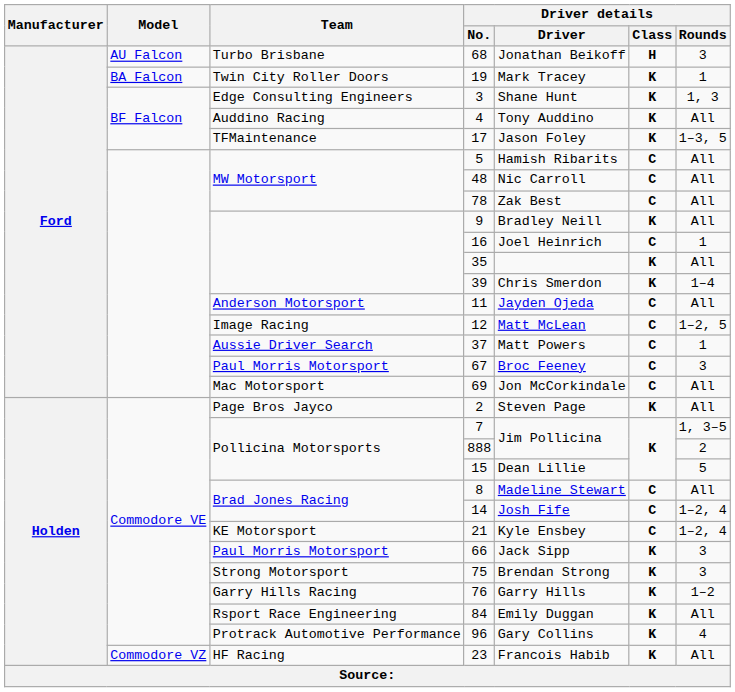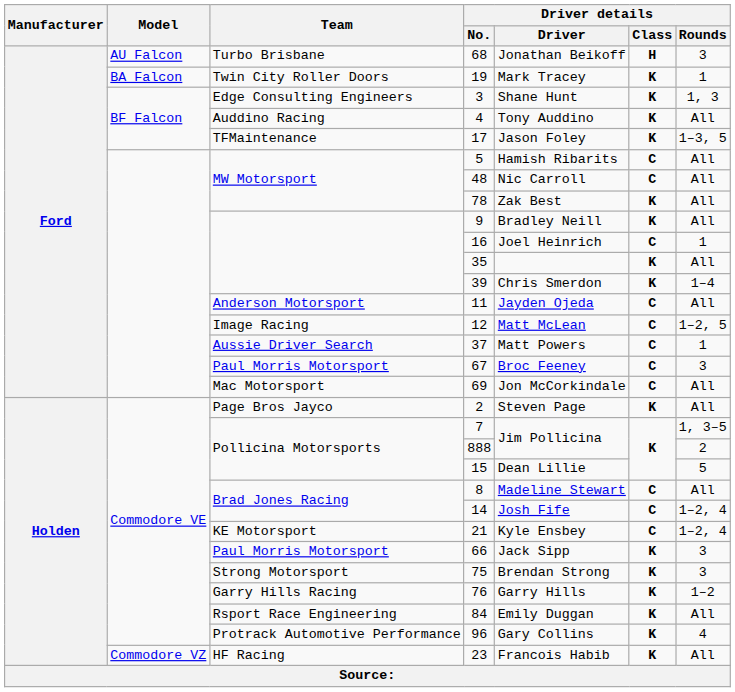 <table class="wikitable" style="font-size: 87%">
 <tr>
 <th rowspan=2>Manufacturer</th>
 <th rowspan=2>Model</th>
 <th rowspan=2>Team</th>
 <th colspan=4>Driver details</th>
 </tr>
 <tr>
 <th>No.</th>
 <th>Driver</th>
 <th>Class</th>
 <th>Rounds</th>
 </tr>
 <tr>
 <th rowspan="17"><a href='#'>Ford</a></th>
 <td><a href='#'>AU Falcon</a></td>
 <td>Turbo Brisbane</td>
 <td align="center">68</td>
 <td> Jonathan Beikoff</td>
 <td align="center"><strong><span>H</span></strong></td>
 <td align="center">3</td>
 </tr>
 <tr>
 <td><a href='#'>BA Falcon</a></td>
 <td>Twin City Roller Doors</td>
 <td align="center">19</td>
 <td> Mark Tracey</td>
 <td align="center"><strong><span>K</span></strong></td>
 <td align="center">1</td>
 </tr>
 <tr>
 <td rowspan="3"><a href='#'>BF Falcon</a></td>
 <td>Edge Consulting Engineers</td>
 <td align="center">3</td>
 <td> Shane Hunt</td>
 <td align="center"><strong><span>K</span></strong></td>
 <td align="center">1, 3</td>
 </tr>
 <tr>
 <td>Auddino Racing</td>
 <td align="center">4</td>
 <td> Tony Auddino</td>
 <td align="center"><strong><span>K</span></strong></td>
 <td align="center">All</td>
 </tr>
 <tr>
 <td>TFMaintenance</td>
 <td align="center">17</td>
 <td> Jason Foley</td>
 <td align="center"><strong><span>K</span></strong></td>
 <td align="center">1–3, 5</td>
 </tr>
 <tr>
 <td rowspan="12"></td>
 <td rowspan="3"><a href='#'>MW Motorsport</a></td>
 <td align="center">5</td>
 <td> Hamish Ribarits</td>
 <td align="center"><strong><span>C</span></strong></td>
 <td align="center">All</td>
 </tr>
 <tr>
 <td align="center">48</td>
 <td> Nic Carroll</td>
 <td align="center"><strong><span>C</span></strong></td>
 <td align="center">All</td>
 </tr>
 <tr>
 <td align="center">78</td>
 <td> Zak Best</td>
-<td align="center"><strong><span>C</span></strong></td>
+<td align="center"><strong><span>K</span></strong></td>
 <td align="center">All</td>
 </tr>
 <tr>
 <td rowspan="4"></td>
 <td align="center">9</td>
 <td> Bradley Neill</td>
 <td align="center"><strong><span>K</span></strong></td>
 <td align="center">All</td>
 </tr>
 <tr>
 <td align="center">16</td>
 <td> Joel Heinrich</td>
 <td align="center"><strong><span>C</span></strong></td>
 <td align=center>1</td>
 </tr>
 <tr>
 <td align="center">35</td>
 <td></td>
 <td align="center"><strong><span>K</span></strong></td>
 <td align="center">All</td>
 </tr>
 <tr>
 <td align="center">39</td>
 <td> Chris Smerdon</td>
 <td align="center"><strong><span>K</span></strong></td>
 <td align="center">1–4</td>
 </tr>
 <tr>
 <td><a href='#'>Anderson Motorsport</a></td>
 <td align="center">11</td>
 <td> <a href='#'>Jayden Ojeda</a></td>
 <td align="center"><strong><span>C</span></strong></td>
 <td align="center">All</td>
 </tr>
 <tr>
 <td>Image Racing</td>
 <td align="center">12</td>
 <td nowrap> <a href='#'>Matt McLean</a></td>
 <td align="center"><strong><span>C</span></strong></td>
 <td align=center>1–2, 5</td>
 </tr>
 <tr>
 <td><a href='#'>Aussie Driver Search</a></td>
 <td align="center">37</td>
 <td> Matt Powers</td>
 <td align="center"><strong><span>C</span></strong></td>
 <td align=center>1</td>
 </tr>
 <tr>
 <td nowrap><a href='#'>Paul Morris Motorsport</a></td>
 <td align="center">67</td>
 <td> <a href='#'>Broc Feeney</a></td>
 <td align="center"><strong><span>C</span></strong></td>
 <td align="center">3</td>
 </tr>
 <tr>
 <td>Mac Motorsport</td>
 <td align="center">69</td>
 <td nowrap> Jon McCorkindale</td>
 <td align="center"><strong><span>C</span></strong></td>
 <td align=center>All</td>
 </tr>
 <tr>
 <th rowspan="13"><a href='#'>Holden</a></th>
 <td rowspan="12" nowrap=""><a href='#'>Commodore VE</a></td>
 <td>Page Bros Jayco</td>
 <td align="center">2</td>
 <td> Steven Page</td>
 <td align="center"><strong><span>K</span></strong></td>
 <td align=center>All</td>
 </tr>
 <tr>
 <td rowspan="3" nowrap>Pollicina Motorsports</td>
 <td align="center">7</td>
 <td rowspan="2"> Jim Pollicina</td>
 <td rowspan="3" align="center"><strong><span>K</span></strong></td>
 <td align=center>1, 3–5</td>
 </tr>
 <tr>
 <td align="center">888</td>
 <td align=center>2</td>
 </tr>
 <tr>
 <td align="center">15</td>
 <td> Dean Lillie</td>
 <td align=center>5</td>
 </tr>
 <tr>
 <td rowspan="2"><a href='#'>Brad Jones Racing</a></td>
 <td align="center">8</td>
 <td> <a href='#'>Madeline Stewart</a></td>
 <td align="center"><strong><span>C</span></strong></td>
 <td align=center>All</td>
 </tr>
 <tr>
 <td align="center">14</td>
 <td> <a href='#'>Josh Fife</a></td>
 <td align="center"><strong><span>C</span></strong></td>
 <td align="center">1–2, 4</td>
 </tr>
 <tr>
 <td>KE Motorsport</td>
 <td align="center">21</td>
 <td> Kyle Ensbey</td>
 <td align="center"><strong><span>C</span></strong></td>
 <td align="center">1–2, 4</td>
 </tr>
 <tr>
 <td><a href='#'>Paul Morris Motorsport</a></td>
 <td align="center">66</td>
 <td> Jack Sipp</td>
 <td align="center"><strong><span>K</span></strong></td>
 <td align="center">3</td>
 </tr>
 <tr>
 <td>Strong Motorsport</td>
 <td align="center">75</td>
 <td> Brendan Strong</td>
 <td align="center"><strong><span>K</span></strong></td>
 <td align="center">3</td>
 </tr>
 <tr>
 <td>Garry Hills Racing</td>
 <td align="center">76</td>
 <td> Garry Hills</td>
 <td align="center"><strong><span>K</span></strong></td>
 <td align=center>1–2</td>
 </tr>
 <tr>
 <td>Rsport Race Engineering</td>
 <td align="center">84</td>
 <td> Emily Duggan</td>
 <td align="center"><strong><span>K</span></strong></td>
 <td align="center">All</td>
 </tr>
 <tr>
 <td>Protrack Automotive Performance</td>
 <td align="center">96</td>
 <td> Gary Collins</td>
 <td align="center"><strong><span>K</span></strong></td>
 <td align=center>4</td>
 </tr>
 <tr>
 <td><a href='#'>Commodore VZ</a></td>
 <td>HF Racing</td>
 <td align="center">23</td>
 <td> Francois Habib</td>
 <td align="center"><strong><span>K</span></strong></td>
 <td align=center>All</td>
 </tr>
 <tr>
 <th colspan="7">Source:</th>
 </tr>
 </table>
